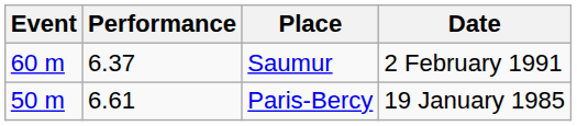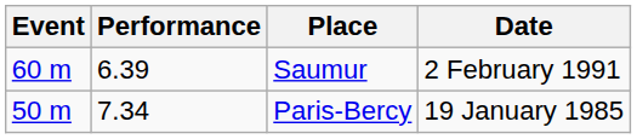 <table class=wikitable>
 <tr>
 <th scope="col">Event</th>
 <th scope="col">Performance</th>
 <th scope="col">Place</th>
 <th scope="col">Date</th>
 </tr>
 <tr>
 <td><a href='#'>60 m</a></td>
-<td>6.37</td>
+<td>6.39</td>
 <td><a href='#'>Saumur</a></td>
 <td>2 February 1991</td>
 </tr>
 <tr>
 <td><a href='#'>50 m</a></td>
-<td>6.61</td>
+<td>7.34</td>
 <td><a href='#'>Paris-Bercy</a></td>
 <td>19 January 1985</td>
 </tr>
 </table>
